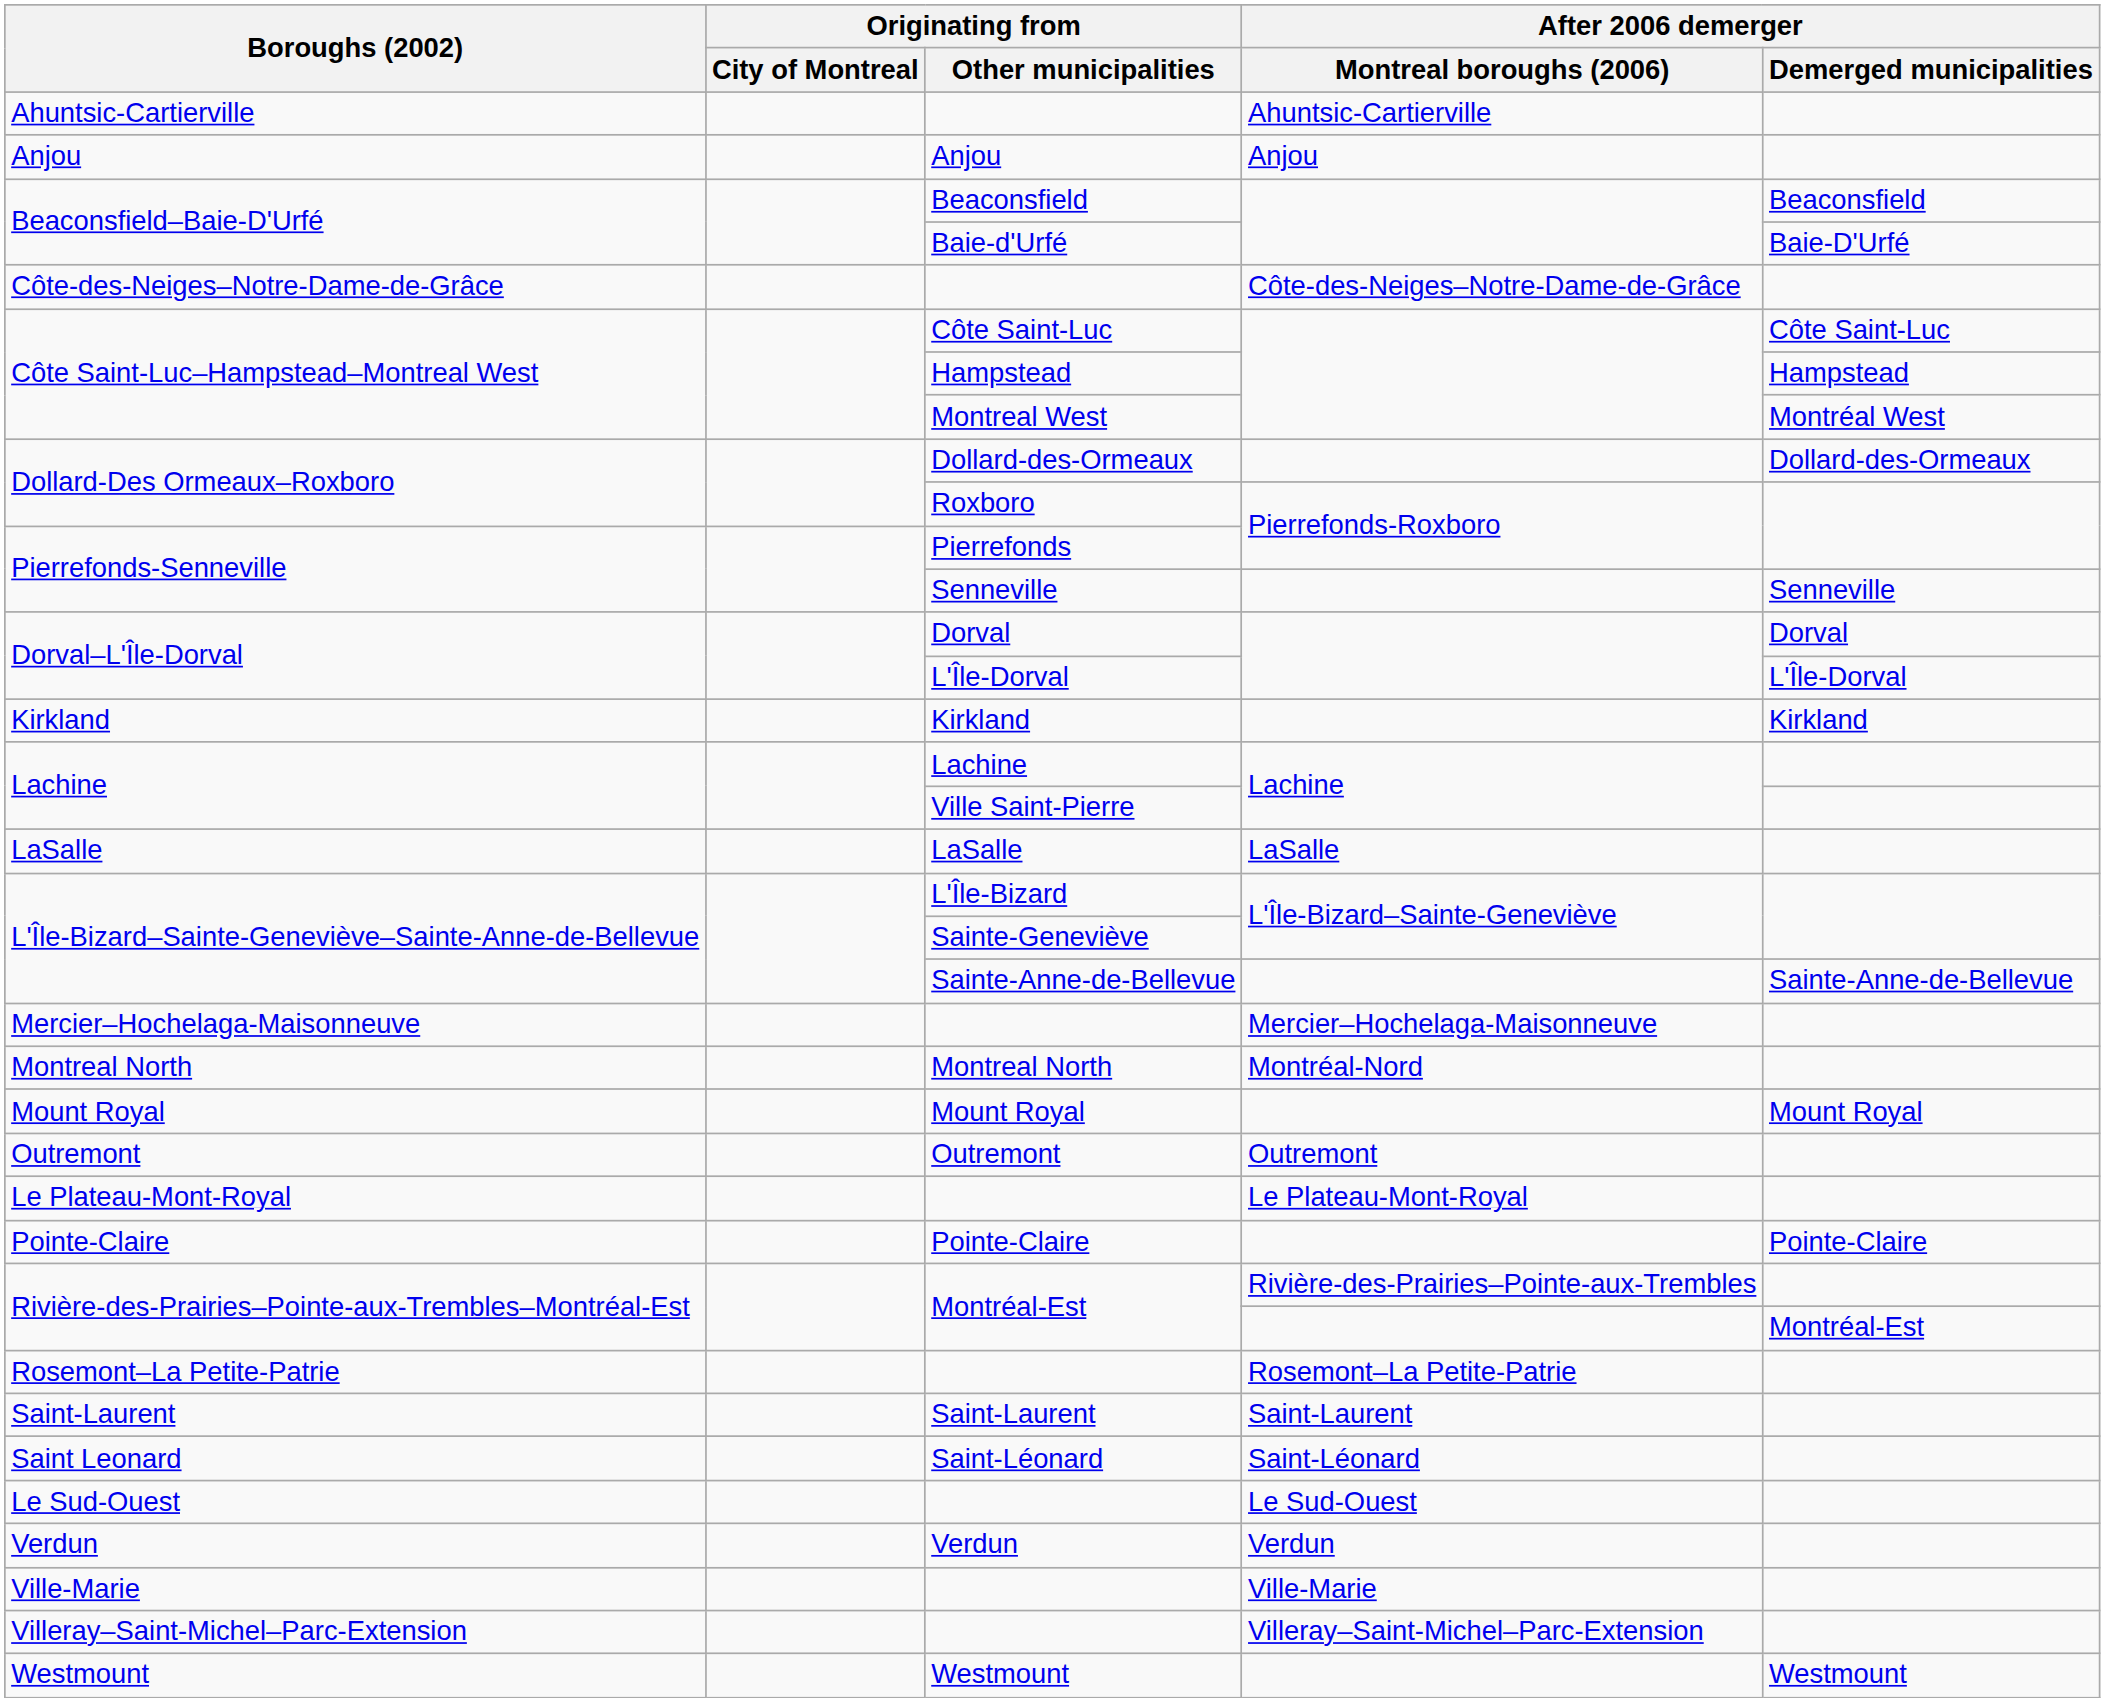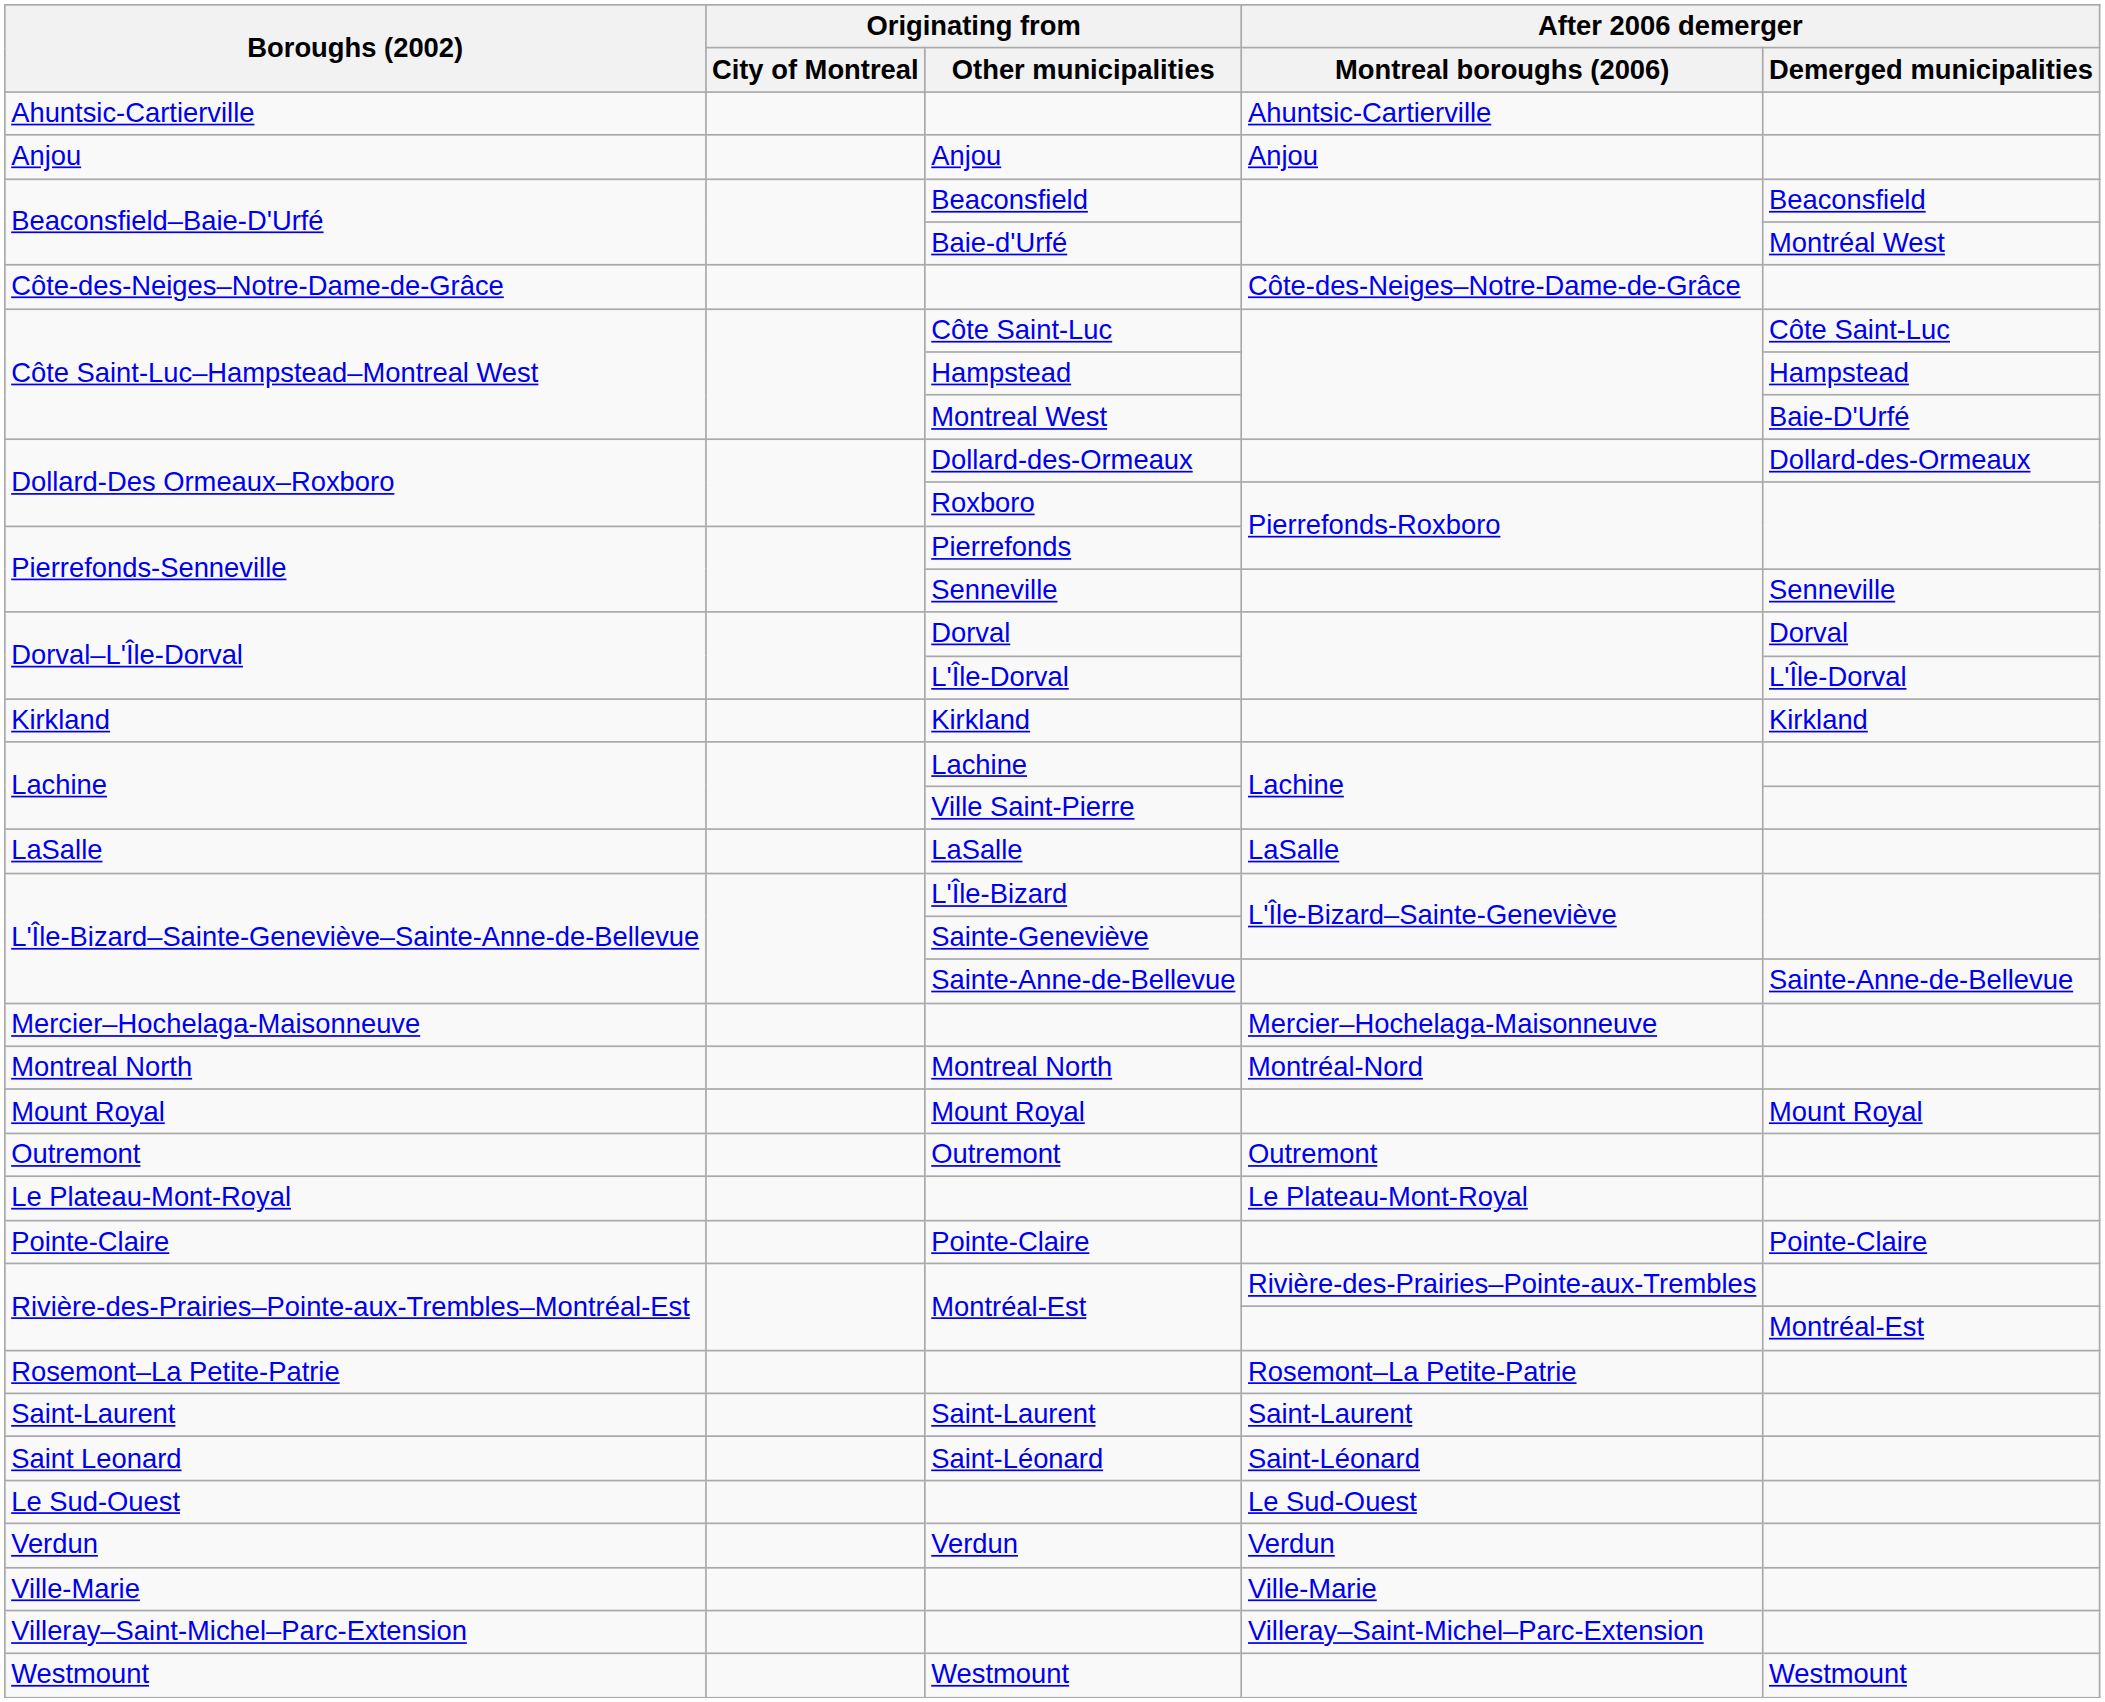 <table class="wikitable">
 <tr>
 <th rowspan="2">Boroughs (2002)</th>
 <th colspan="2">Originating from</th>
 <th colspan="2">After 2006 demerger</th>
 </tr>
 <tr>
 <th>City of Montreal</th>
 <th>Other municipalities</th>
 <th>Montreal boroughs (2006)</th>
 <th>Demerged municipalities</th>
 </tr>
 <tr>
 <td><a href='#'>Ahuntsic-Cartierville</a></td>
 <td style="text-align:center;"></td>
 <td></td>
 <td><a href='#'>Ahuntsic-Cartierville</a></td>
 <td></td>
 </tr>
 <tr>
 <td><a href='#'>Anjou</a></td>
 <td></td>
 <td><a href='#'>Anjou</a></td>
 <td><a href='#'>Anjou</a></td>
 <td></td>
 </tr>
 <tr>
 <td rowspan="2"><a href='#'>Beaconsfield–Baie-D'Urfé</a></td>
 <td rowspan="2"></td>
 <td><a href='#'>Beaconsfield</a></td>
 <td rowspan="2"></td>
 <td><a href='#'>Beaconsfield</a></td>
 </tr>
 <tr>
 <td><a href='#'>Baie-d'Urfé</a></td>
-<td><a href='#'>Baie-D'Urfé</a></td>
+<td><a href='#'>Montréal West</a></td>
 </tr>
 <tr>
 <td><a href='#'>Côte-des-Neiges–Notre-Dame-de-Grâce</a></td>
 <td style="text-align:center;"></td>
 <td></td>
 <td><a href='#'>Côte-des-Neiges–Notre-Dame-de-Grâce</a></td>
 <td></td>
 </tr>
 <tr>
 <td rowspan="3"><a href='#'>Côte Saint-Luc–Hampstead–Montreal West</a></td>
 <td rowspan="3"></td>
 <td><a href='#'>Côte Saint-Luc</a></td>
 <td rowspan="3"></td>
 <td><a href='#'>Côte Saint-Luc</a></td>
 </tr>
 <tr>
 <td><a href='#'>Hampstead</a></td>
 <td><a href='#'>Hampstead</a></td>
 </tr>
 <tr>
 <td><a href='#'>Montreal West</a></td>
-<td><a href='#'>Montréal West</a></td>
+<td><a href='#'>Baie-D'Urfé</a></td>
 </tr>
 <tr>
 <td rowspan="2"><a href='#'>Dollard-Des Ormeaux–Roxboro</a></td>
 <td rowspan="2"></td>
 <td><a href='#'>Dollard-des-Ormeaux</a></td>
 <td></td>
 <td><a href='#'>Dollard-des-Ormeaux</a></td>
 </tr>
 <tr>
 <td><a href='#'>Roxboro</a></td>
 <td rowspan="2"><a href='#'>Pierrefonds-Roxboro</a></td>
 <td rowspan="2"></td>
 </tr>
 <tr>
 <td rowspan="2"><a href='#'>Pierrefonds-Senneville</a></td>
 <td rowspan="2"></td>
 <td><a href='#'>Pierrefonds</a></td>
 </tr>
 <tr>
 <td><a href='#'>Senneville</a></td>
 <td></td>
 <td><a href='#'>Senneville</a></td>
 </tr>
 <tr>
 <td rowspan="2"><a href='#'>Dorval–L'Île-Dorval</a></td>
 <td rowspan="2"></td>
 <td><a href='#'>Dorval</a></td>
 <td rowspan="2"></td>
 <td><a href='#'>Dorval</a></td>
 </tr>
 <tr>
 <td><a href='#'>L'Île-Dorval</a></td>
 <td><a href='#'>L'Île-Dorval</a></td>
 </tr>
 <tr>
 <td><a href='#'>Kirkland</a></td>
 <td></td>
 <td><a href='#'>Kirkland</a></td>
 <td></td>
 <td><a href='#'>Kirkland</a></td>
 </tr>
 <tr>
 <td rowspan="2"><a href='#'>Lachine</a></td>
 <td rowspan="2"></td>
 <td><a href='#'>Lachine</a></td>
 <td rowspan="2"><a href='#'>Lachine</a></td>
 <td></td>
 </tr>
 <tr>
 <td><a href='#'>Ville Saint-Pierre</a></td>
 <td></td>
 </tr>
 <tr>
 <td><a href='#'>LaSalle</a></td>
 <td></td>
 <td><a href='#'>LaSalle</a></td>
 <td><a href='#'>LaSalle</a></td>
 <td></td>
 </tr>
 <tr>
 <td rowspan="3"><a href='#'>L'Île-Bizard–Sainte-Geneviève–Sainte-Anne-de-Bellevue</a></td>
 <td rowspan="3"></td>
 <td><a href='#'>L'Île-Bizard</a></td>
 <td rowspan="2"><a href='#'>L'Île-Bizard–Sainte-Geneviève</a></td>
 <td rowspan="2"></td>
 </tr>
 <tr>
 <td><a href='#'>Sainte-Geneviève</a></td>
 </tr>
 <tr>
 <td><a href='#'>Sainte-Anne-de-Bellevue</a></td>
 <td></td>
 <td><a href='#'>Sainte-Anne-de-Bellevue</a></td>
 </tr>
 <tr>
 <td><a href='#'>Mercier–Hochelaga-Maisonneuve</a></td>
 <td style="text-align:center;"></td>
 <td></td>
 <td><a href='#'>Mercier–Hochelaga-Maisonneuve</a></td>
 <td></td>
 </tr>
 <tr>
 <td><a href='#'>Montreal North</a></td>
 <td></td>
 <td><a href='#'>Montreal North</a></td>
 <td><a href='#'>Montréal-Nord</a></td>
 <td></td>
 </tr>
 <tr>
 <td><a href='#'>Mount Royal</a></td>
 <td></td>
 <td><a href='#'>Mount Royal</a></td>
 <td></td>
 <td><a href='#'>Mount Royal</a></td>
 </tr>
 <tr>
 <td><a href='#'>Outremont</a></td>
 <td></td>
 <td><a href='#'>Outremont</a></td>
 <td><a href='#'>Outremont</a></td>
 <td></td>
 </tr>
 <tr>
 <td><a href='#'>Le Plateau-Mont-Royal</a></td>
 <td style="text-align:center;"></td>
 <td></td>
 <td><a href='#'>Le Plateau-Mont-Royal</a></td>
 <td></td>
 </tr>
 <tr>
 <td><a href='#'>Pointe-Claire</a></td>
 <td></td>
 <td><a href='#'>Pointe-Claire</a></td>
 <td></td>
 <td><a href='#'>Pointe-Claire</a></td>
 </tr>
 <tr>
 <td rowspan="2"><a href='#'>Rivière-des-Prairies–Pointe-aux-Trembles–Montréal-Est</a></td>
 <td rowspan="2" style="text-align:center;"></td>
 <td rowspan="2"><a href='#'>Montréal-Est</a></td>
 <td><a href='#'>Rivière-des-Prairies–Pointe-aux-Trembles</a></td>
 <td></td>
 </tr>
 <tr>
 <td></td>
 <td><a href='#'>Montréal-Est</a></td>
 </tr>
 <tr>
 <td><a href='#'>Rosemont–La Petite-Patrie</a></td>
 <td style="text-align:center;"></td>
 <td></td>
 <td><a href='#'>Rosemont–La Petite-Patrie</a></td>
 <td></td>
 </tr>
 <tr>
 <td><a href='#'>Saint-Laurent</a></td>
 <td></td>
 <td><a href='#'>Saint-Laurent</a></td>
 <td><a href='#'>Saint-Laurent</a></td>
 <td></td>
 </tr>
 <tr>
 <td><a href='#'>Saint Leonard</a></td>
 <td></td>
 <td><a href='#'>Saint-Léonard</a></td>
 <td><a href='#'>Saint-Léonard</a></td>
 <td></td>
 </tr>
 <tr>
 <td><a href='#'>Le Sud-Ouest</a></td>
 <td style="text-align:center;"></td>
 <td></td>
 <td><a href='#'>Le Sud-Ouest</a></td>
 <td></td>
 </tr>
 <tr>
 <td><a href='#'>Verdun</a></td>
 <td></td>
 <td><a href='#'>Verdun</a></td>
 <td><a href='#'>Verdun</a></td>
 <td></td>
 </tr>
 <tr>
 <td><a href='#'>Ville-Marie</a></td>
 <td style="text-align:center;"></td>
 <td></td>
 <td><a href='#'>Ville-Marie</a></td>
 <td></td>
 </tr>
 <tr>
 <td><a href='#'>Villeray–Saint-Michel–Parc-Extension</a></td>
 <td style="text-align:center;"></td>
 <td></td>
 <td><a href='#'>Villeray–Saint-Michel–Parc-Extension</a></td>
 <td></td>
 </tr>
 <tr>
 <td><a href='#'>Westmount</a></td>
 <td></td>
 <td><a href='#'>Westmount</a></td>
 <td></td>
 <td><a href='#'>Westmount</a></td>
 </tr>
 </table>
